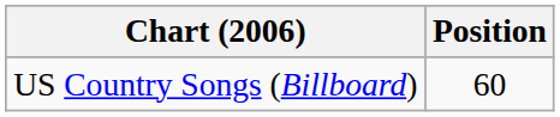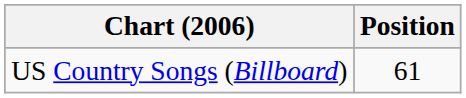 <table class="wikitable sortable">
 <tr>
 <th scope="col">Chart (2006)</th>
 <th scope="col">Position</th>
 </tr>
 <tr>
 <td>US <a href='#'>Country Songs</a> (<em><a href='#'>Billboard</a></em>)</td>
-<td align="center">60</td>
+<td align="center">61</td>
 </tr>
 </table>
